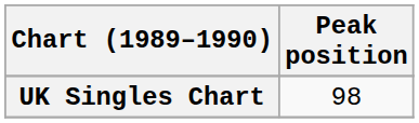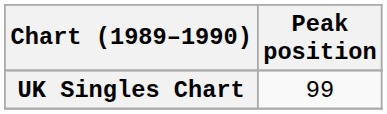 <table class="wikitable sortable plainrowheaders" style="text-align:center">
 <tr>
 <th scope="col">Chart (1989–1990)</th>
 <th scope="col">Peak<br>position</th>
 </tr>
 <tr>
 </tr>
 <tr>
 <th scope="row">UK Singles Chart</th>
-<td>98</td>
+<td>99</td>
 </tr>
 <tr>
 </tr>
 </table>
